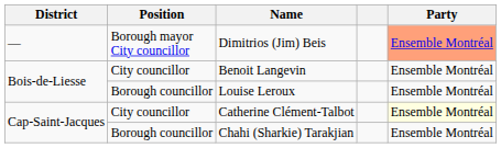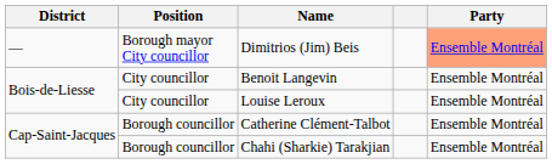 <table class="wikitable" border="1">
 <tr>
 <th>District</th>
 <th>Position</th>
 <th>Name</th>
 <th width="30px"> </th>
 <th>Party</th>
 </tr>
 <tr>
 <td>—</td>
 <td>Borough mayor<br><a href='#'>City councillor</a></td>
 <td>Dimitrios (Jim) Beis</td>
 <td> </td>
 <td style="background: lightsalmon;"><a href='#'>Ensemble Montréal</a></td>
 </tr>
 <tr>
 <td rowspan=2>Bois-de-Liesse</td>
 <td>City councillor</td>
 <td>Benoit Langevin</td>
 <td> </td>
 <td>Ensemble Montréal</td>
 </tr>
 <tr>
-<td>Borough councillor</td>
+<td>City councillor</td>
 <td>Louise Leroux</td>
 <td> </td>
 <td>Ensemble Montréal</td>
 </tr>
 <tr>
 <td rowspan=2>Cap-Saint-Jacques</td>
-<td>City councillor</td>
+<td>Borough councillor</td>
 <td>Catherine Clément-Talbot</td>
 <td> </td>
-<td style="background: lightyellow;">Ensemble Montréal</td>
+<td>Ensemble Montréal</td>
 </tr>
 <tr>
 <td>Borough councillor</td>
 <td>Chahi (Sharkie) Tarakjian</td>
 <td> </td>
 <td>Ensemble Montréal</td>
 </tr>
 </table>
